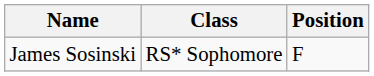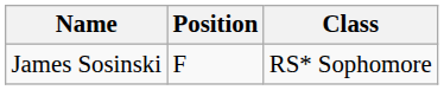 <table class="wikitable">
 <tr>
 <th>Name</th>
+<th>Position</th>
 <th>Class</th>
-<th>Position</th>
 </tr>
 <tr>
 <td>James Sosinski</td>
+<td>F</td>
 <td>RS* Sophomore</td>
-<td>F</td>
 </tr>
 </table>
